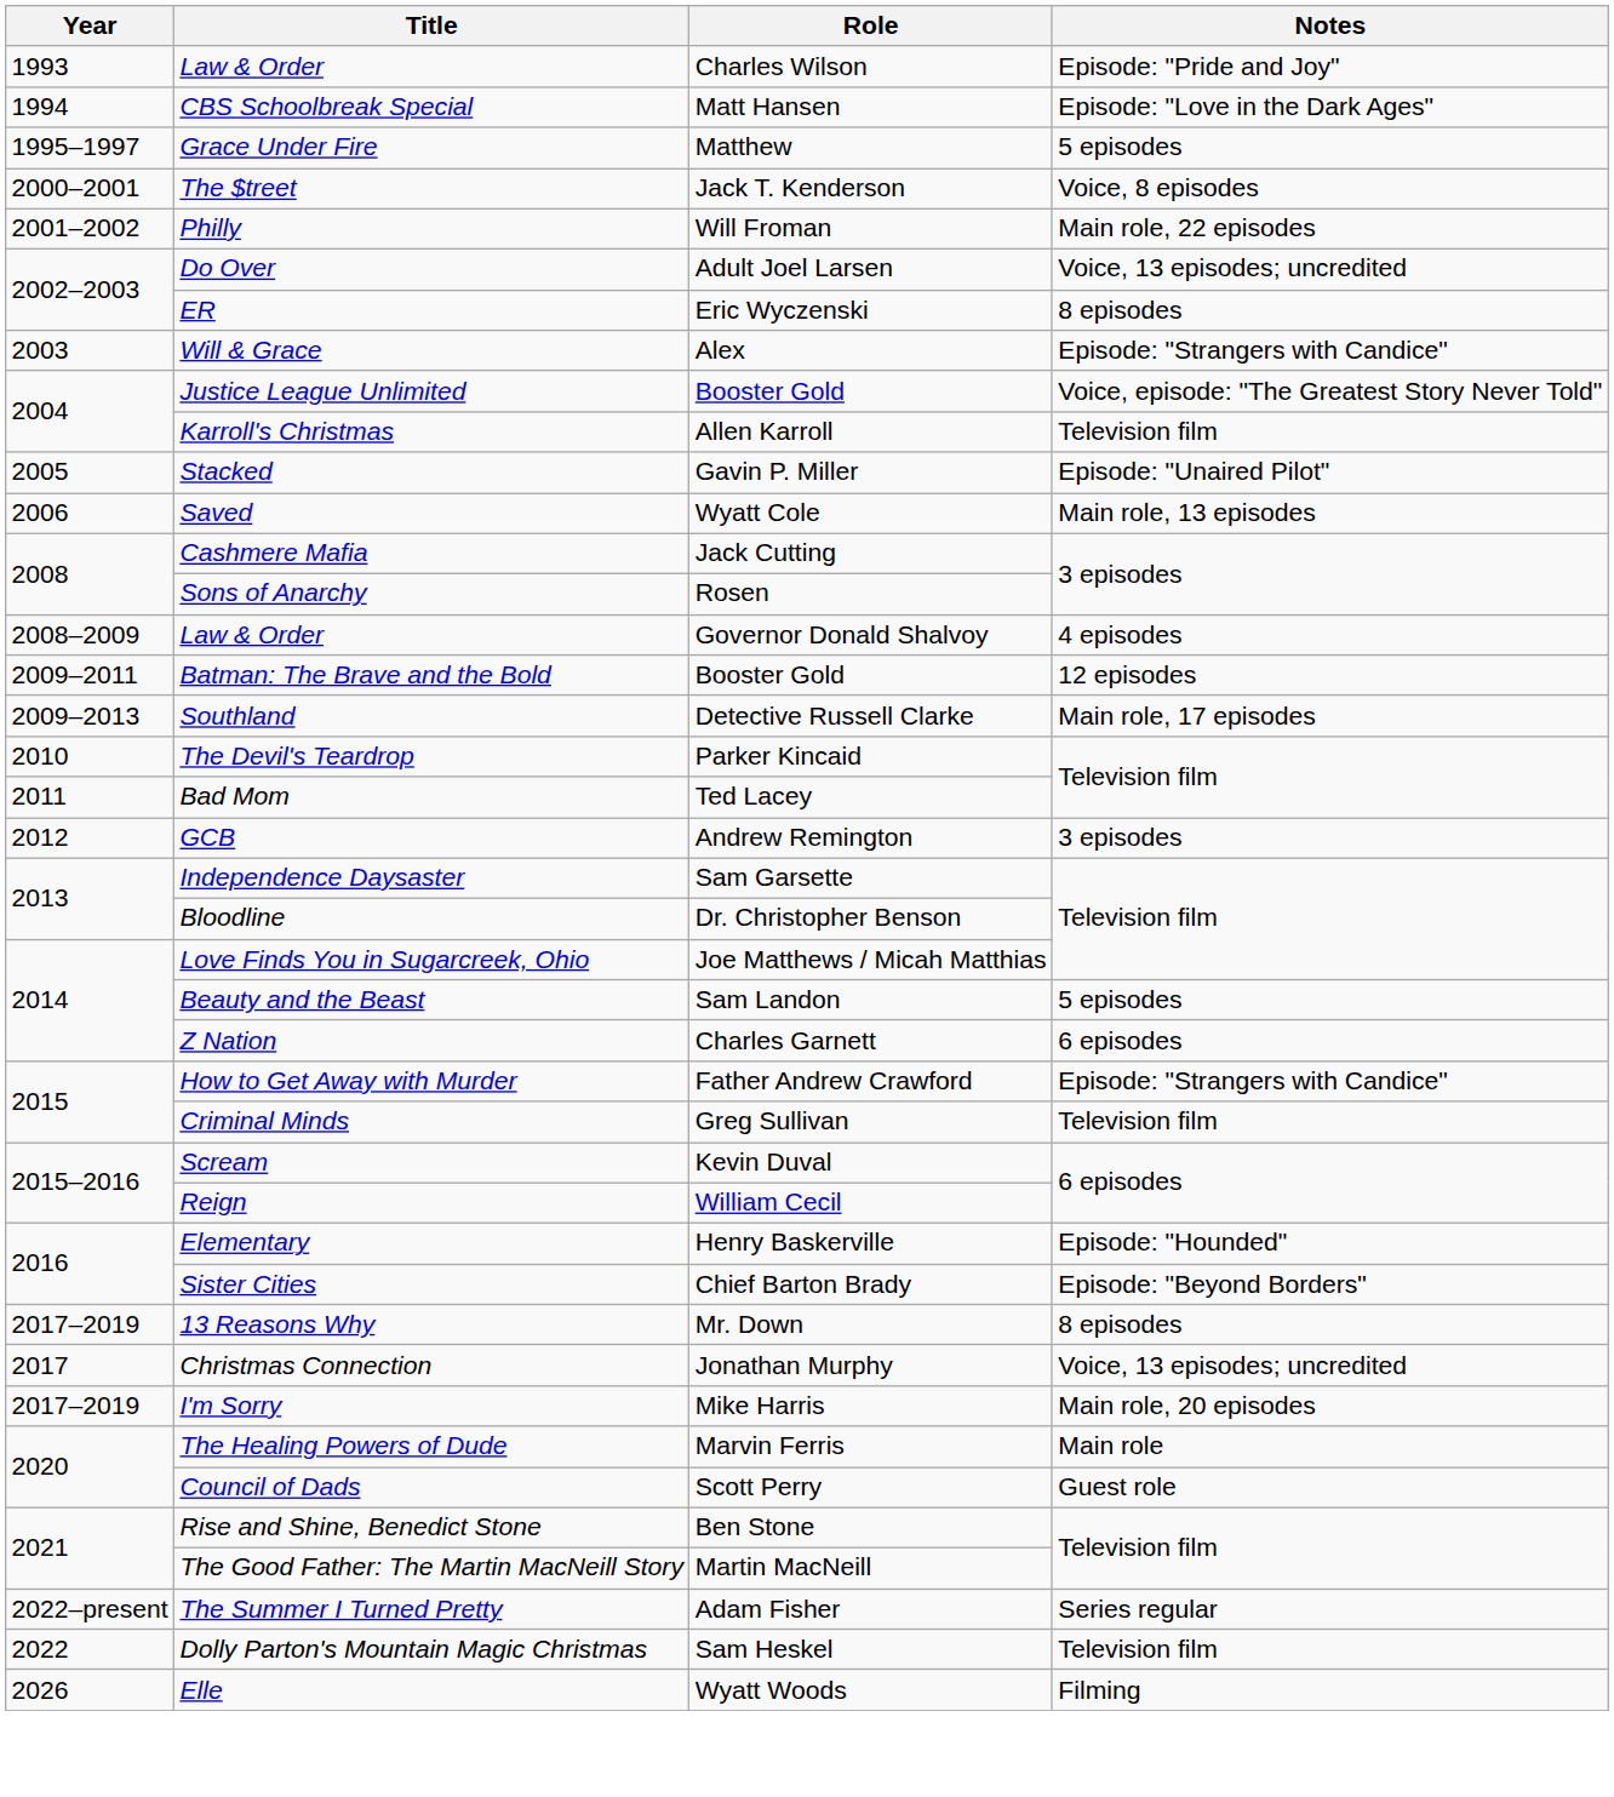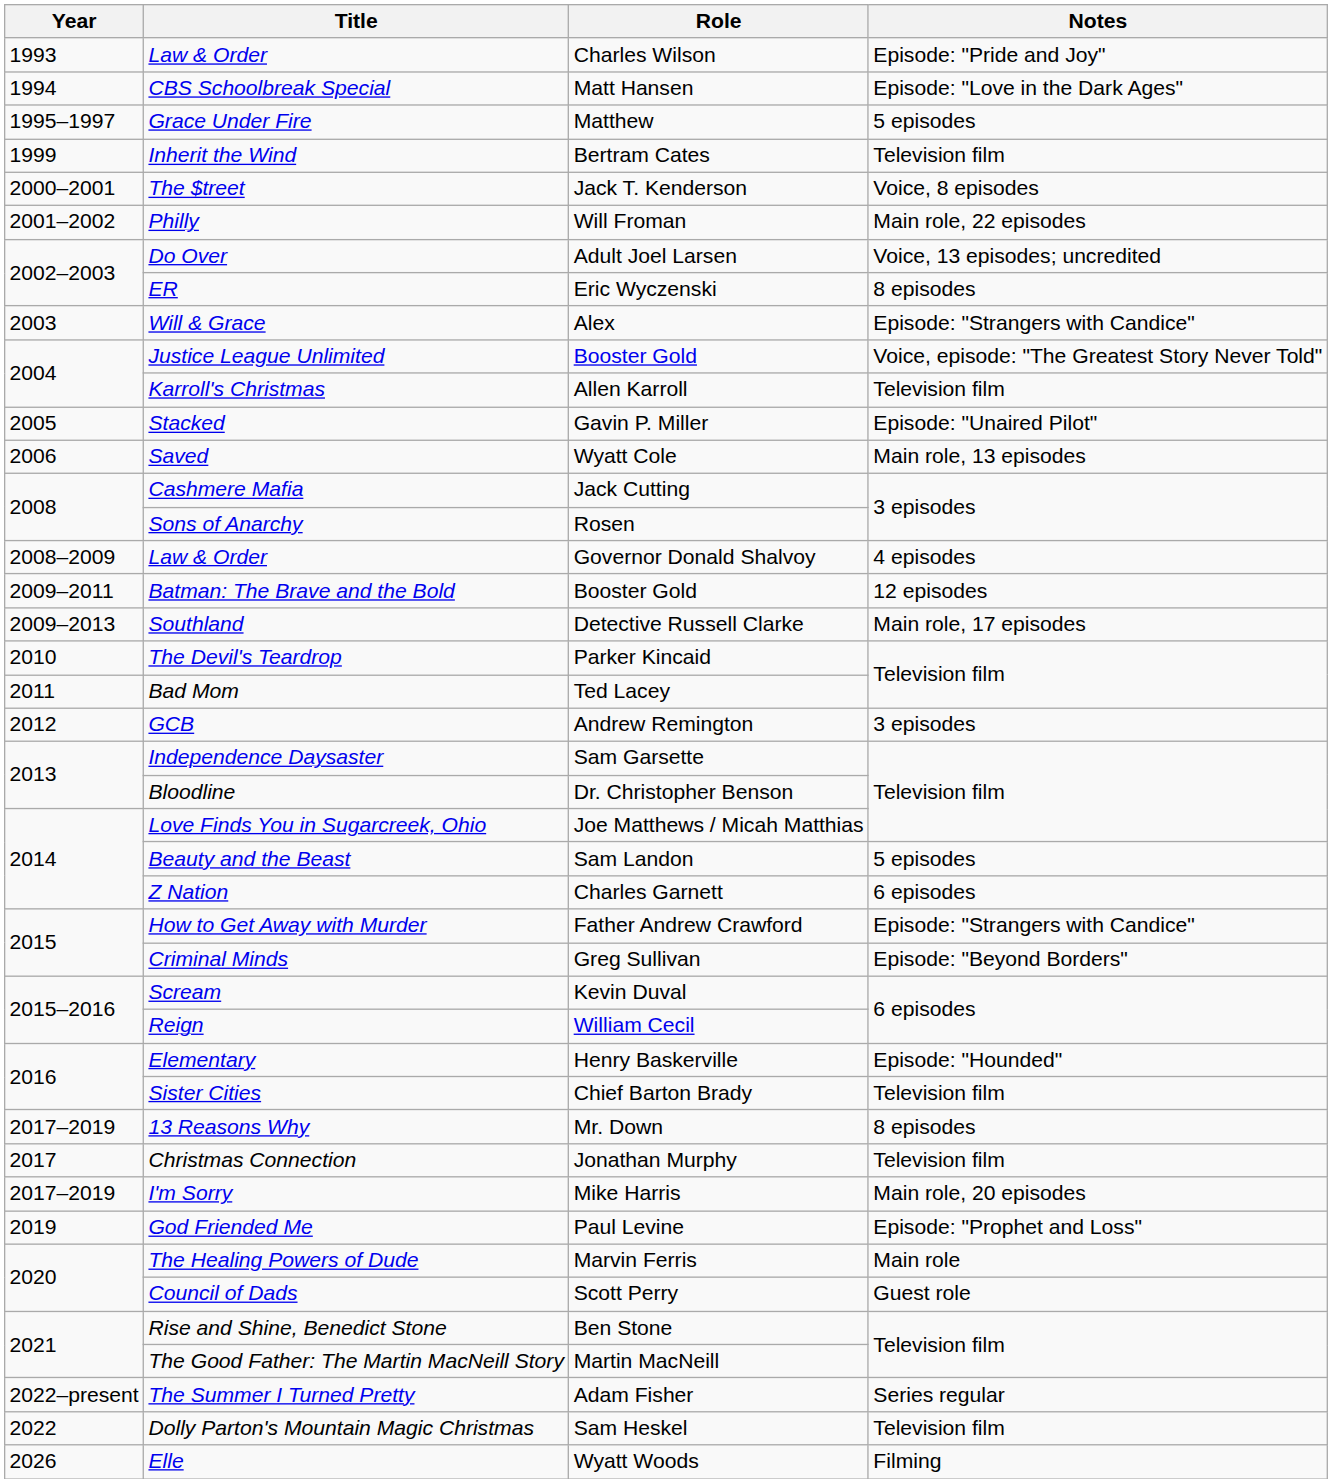 <table class="wikitable sortable">
 <tr>
 <th>Year</th>
 <th>Title</th>
 <th>Role</th>
 <th class="unsortable">Notes</th>
 </tr>
 <tr>
 <td>1993</td>
 <td><em><a href='#'>Law & Order</a></em></td>
 <td>Charles Wilson</td>
 <td>Episode: "Pride and Joy"</td>
 </tr>
 <tr>
 <td>1994</td>
 <td><em><a href='#'>CBS Schoolbreak Special</a></em></td>
 <td>Matt Hansen</td>
 <td>Episode: "Love in the Dark Ages"</td>
 </tr>
 <tr>
 <td>1995–1997</td>
 <td><em><a href='#'>Grace Under Fire</a></em></td>
 <td>Matthew</td>
 <td>5 episodes</td>
+</tr>
+<tr>
+<td>1999</td>
+<td><em><a href='#'>Inherit the Wind</a></em></td>
+<td>Bertram Cates</td>
+<td>Television film</td>
 </tr>
 <tr>
 <td>2000–2001</td>
 <td><em><a href='#'>The $treet</a></em></td>
 <td>Jack T. Kenderson</td>
 <td>Voice, 8 episodes</td>
 </tr>
 <tr>
 <td>2001–2002</td>
 <td><em><a href='#'>Philly</a></em></td>
 <td>Will Froman</td>
 <td>Main role, 22 episodes</td>
 </tr>
 <tr>
 <td rowspan="2">2002–2003</td>
 <td><em><a href='#'>Do Over</a></em></td>
 <td>Adult Joel Larsen</td>
 <td>Voice, 13 episodes; uncredited</td>
 </tr>
 <tr>
 <td><em><a href='#'>ER</a></em></td>
 <td>Eric Wyczenski</td>
 <td>8 episodes</td>
 </tr>
 <tr>
 <td>2003</td>
 <td><em><a href='#'>Will & Grace</a></em></td>
 <td>Alex</td>
 <td>Episode: "Strangers with Candice"</td>
 </tr>
 <tr>
 <td rowspan="2">2004</td>
 <td><em><a href='#'>Justice League Unlimited</a></em></td>
 <td><a href='#'>Booster Gold</a></td>
 <td>Voice, episode: "The Greatest Story Never Told"</td>
 </tr>
 <tr>
 <td><em><a href='#'>Karroll's Christmas</a></em></td>
 <td>Allen Karroll</td>
 <td>Television film</td>
 </tr>
 <tr>
 <td>2005</td>
 <td><em><a href='#'>Stacked</a></em></td>
 <td>Gavin P. Miller</td>
 <td>Episode: "Unaired Pilot"</td>
 </tr>
 <tr>
 <td>2006</td>
 <td><em><a href='#'>Saved</a></em></td>
 <td>Wyatt Cole</td>
 <td>Main role, 13 episodes</td>
 </tr>
 <tr>
 <td rowspan="2">2008</td>
 <td><em><a href='#'>Cashmere Mafia</a></em></td>
 <td>Jack Cutting</td>
 <td rowspan="2">3 episodes</td>
 </tr>
 <tr>
 <td><em><a href='#'>Sons of Anarchy</a></em></td>
 <td>Rosen</td>
 </tr>
 <tr>
 <td>2008–2009</td>
 <td><em><a href='#'>Law & Order</a></em></td>
 <td>Governor Donald Shalvoy</td>
 <td>4 episodes</td>
 </tr>
 <tr>
 <td>2009–2011</td>
 <td><em><a href='#'>Batman: The Brave and the Bold</a></em></td>
 <td>Booster Gold</td>
 <td>12 episodes</td>
 </tr>
 <tr>
 <td>2009–2013</td>
 <td><em><a href='#'>Southland</a></em></td>
 <td>Detective Russell Clarke</td>
 <td>Main role, 17 episodes</td>
 </tr>
 <tr>
 <td>2010</td>
 <td><em><a href='#'>The Devil's Teardrop</a></em></td>
 <td>Parker Kincaid</td>
 <td rowspan="2">Television film</td>
 </tr>
 <tr>
 <td>2011</td>
 <td><em>Bad Mom</em></td>
 <td>Ted Lacey</td>
 </tr>
 <tr>
 <td>2012</td>
 <td><em><a href='#'>GCB</a></em></td>
 <td>Andrew Remington</td>
 <td>3 episodes</td>
 </tr>
 <tr>
 <td rowspan="2">2013</td>
 <td><em><a href='#'>Independence Daysaster</a></em></td>
 <td>Sam Garsette</td>
 <td rowspan="3">Television film</td>
 </tr>
 <tr>
 <td><em>Bloodline</em></td>
 <td>Dr. Christopher Benson</td>
 </tr>
 <tr>
 <td rowspan="3">2014</td>
 <td><em><a href='#'>Love Finds You in Sugarcreek, Ohio</a></em></td>
 <td>Joe Matthews / Micah Matthias</td>
 </tr>
 <tr>
 <td><em><a href='#'>Beauty and the Beast</a></em></td>
 <td>Sam Landon</td>
 <td>5 episodes</td>
 </tr>
 <tr>
 <td><em><a href='#'>Z Nation</a></em></td>
 <td>Charles Garnett</td>
 <td>6 episodes</td>
 </tr>
 <tr>
 <td rowspan="2">2015</td>
 <td><em><a href='#'>How to Get Away with Murder</a></em></td>
 <td>Father Andrew Crawford</td>
 <td>Episode: "Strangers with Candice"</td>
 </tr>
 <tr>
 <td><em><a href='#'>Criminal Minds</a></em></td>
 <td>Greg Sullivan</td>
-<td>Television film</td>
+<td>Episode: "Beyond Borders"</td>
 </tr>
 <tr>
 <td rowspan="2">2015–2016</td>
 <td><em><a href='#'>Scream</a></em></td>
 <td>Kevin Duval</td>
 <td rowspan="2">6 episodes</td>
 </tr>
 <tr>
 <td><em><a href='#'>Reign</a></em></td>
 <td><a href='#'>William Cecil</a></td>
 </tr>
 <tr>
 <td rowspan="2">2016</td>
 <td><em><a href='#'>Elementary</a></em></td>
 <td>Henry Baskerville</td>
 <td>Episode: "Hounded"</td>
 </tr>
 <tr>
 <td><em><a href='#'>Sister Cities</a></em></td>
 <td>Chief Barton Brady</td>
-<td>Episode: "Beyond Borders"</td>
+<td>Television film</td>
 </tr>
 <tr>
 <td>2017–2019</td>
 <td><em><a href='#'>13 Reasons Why</a></em></td>
 <td>Mr. Down</td>
 <td>8 episodes</td>
 </tr>
 <tr>
 <td>2017</td>
 <td><em>Christmas Connection</em></td>
 <td>Jonathan Murphy</td>
-<td>Voice, 13 episodes; uncredited</td>
+<td>Television film</td>
 </tr>
 <tr>
 <td>2017–2019</td>
 <td><em><a href='#'>I'm Sorry</a></em></td>
 <td>Mike Harris</td>
 <td>Main role, 20 episodes</td>
+</tr>
+<tr>
+<td>2019</td>
+<td><em><a href='#'>God Friended Me</a></em></td>
+<td>Paul Levine</td>
+<td>Episode: "Prophet and Loss"</td>
 </tr>
 <tr>
 <td rowspan="2">2020</td>
 <td><em><a href='#'>The Healing Powers of Dude</a></em></td>
 <td>Marvin Ferris</td>
 <td>Main role</td>
 </tr>
 <tr>
 <td><em><a href='#'>Council of Dads</a></em></td>
 <td>Scott Perry</td>
 <td>Guest role</td>
 </tr>
 <tr>
 <td rowspan="2">2021</td>
 <td><em>Rise and Shine, Benedict Stone</em></td>
 <td>Ben Stone</td>
 <td rowspan="2">Television film</td>
 </tr>
 <tr>
 <td><em>The Good Father: The Martin MacNeill Story</em></td>
 <td>Martin MacNeill</td>
 </tr>
 <tr>
 <td>2022–present</td>
 <td><em><a href='#'>The Summer I Turned Pretty</a></em></td>
 <td>Adam Fisher</td>
 <td>Series regular</td>
 </tr>
 <tr>
 <td>2022</td>
 <td><em>Dolly Parton's Mountain Magic Christmas</em></td>
 <td>Sam Heskel</td>
 <td>Television film</td>
 </tr>
 <tr>
 <td>2026</td>
 <td><em><a href='#'>Elle</a></em></td>
 <td>Wyatt Woods</td>
 <td>Filming</td>
 </tr>
 </table>
